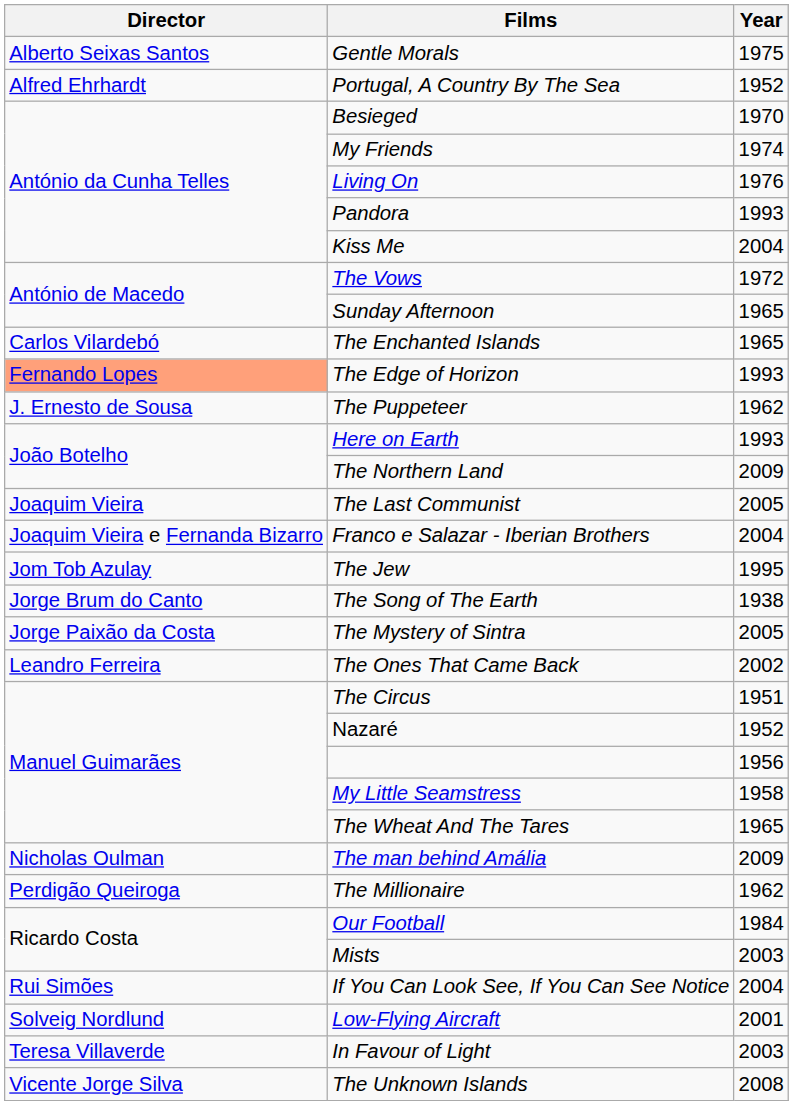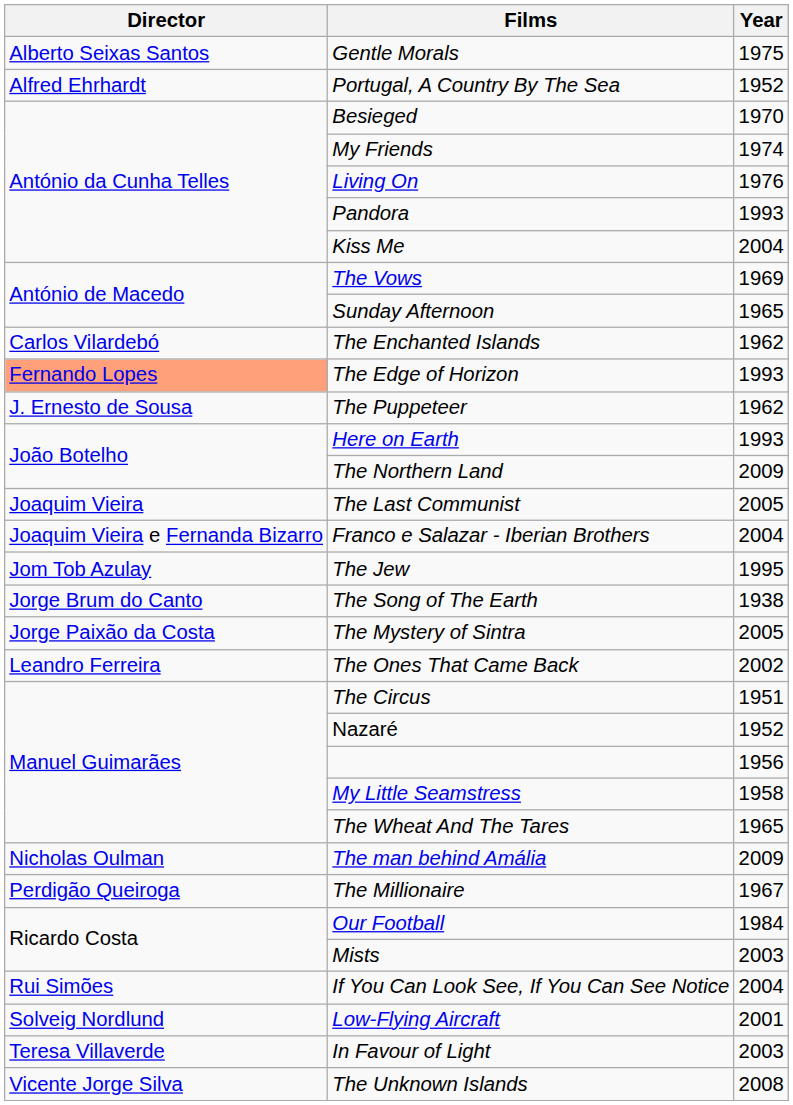 <table class="wikitable">
 <tr>
 <th>Director</th>
 <th>Films</th>
 <th>Year</th>
 </tr>
 <tr>
 <td><a href='#'>Alberto Seixas Santos</a></td>
 <td><em>Gentle Morals</em></td>
 <td>1975</td>
 </tr>
 <tr>
 <td><a href='#'>Alfred Ehrhardt</a></td>
 <td><em>Portugal, A Country By The Sea</em></td>
 <td>1952</td>
 </tr>
 <tr>
 <td rowspan="5"><a href='#'>António da Cunha Telles</a></td>
 <td><em>Besieged</em></td>
 <td>1970</td>
 </tr>
 <tr>
 <td><em>My Friends</em></td>
 <td>1974</td>
 </tr>
 <tr>
 <td><em><a href='#'>Living On</a></em></td>
 <td>1976</td>
 </tr>
 <tr>
 <td><em>Pandora</em></td>
 <td>1993</td>
 </tr>
 <tr>
 <td><em>Kiss Me</em></td>
 <td>2004</td>
 </tr>
 <tr>
 <td rowspan="2"><a href='#'>António de Macedo</a></td>
 <td><em><a href='#'>The Vows</a></em></td>
-<td>1972</td>
+<td>1969</td>
 </tr>
 <tr>
 <td><em>Sunday Afternoon</em></td>
 <td>1965</td>
 </tr>
 <tr>
 <td><a href='#'>Carlos Vilardebó</a></td>
 <td><em>The Enchanted Islands</em></td>
-<td>1965</td>
+<td>1962</td>
 </tr>
 <tr>
 <td style="background: lightsalmon;"><a href='#'>Fernando Lopes</a></td>
 <td><em>The Edge of Horizon</em></td>
 <td>1993</td>
 </tr>
 <tr>
 <td><a href='#'>J. Ernesto de Sousa</a></td>
 <td><em>The Puppeteer</em></td>
 <td>1962</td>
 </tr>
 <tr>
 <td rowspan="2"><a href='#'>João Botelho</a></td>
 <td><em><a href='#'>Here on Earth</a></em></td>
 <td>1993</td>
 </tr>
 <tr>
 <td><em>The Northern Land</em></td>
 <td>2009</td>
 </tr>
 <tr>
 <td><a href='#'>Joaquim Vieira</a></td>
 <td><em>The Last Communist</em></td>
 <td>2005</td>
 </tr>
 <tr>
 <td><a href='#'>Joaquim Vieira</a> e <a href='#'>Fernanda Bizarro</a></td>
 <td><em>Franco e Salazar - Iberian Brothers</em></td>
 <td>2004</td>
 </tr>
 <tr>
 <td><a href='#'>Jom Tob Azulay</a></td>
 <td><em>The Jew</em></td>
 <td>1995</td>
 </tr>
 <tr>
 <td><a href='#'>Jorge Brum do Canto</a></td>
 <td><em>The Song of The Earth</em></td>
 <td>1938</td>
 </tr>
 <tr>
 <td><a href='#'>Jorge Paixão da Costa</a></td>
 <td><em>The Mystery of Sintra</em></td>
 <td>2005</td>
 </tr>
 <tr>
 <td><a href='#'>Leandro Ferreira</a></td>
 <td><em>The Ones That Came Back</em></td>
 <td>2002</td>
 </tr>
 <tr>
 <td rowspan="5"><a href='#'>Manuel Guimarães</a></td>
 <td><em>The Circus</em></td>
 <td>1951</td>
 </tr>
 <tr>
 <td>Nazaré</td>
 <td>1952</td>
 </tr>
 <tr>
 <td><em></em></td>
 <td>1956</td>
 </tr>
 <tr>
 <td><em><a href='#'>My Little Seamstress</a></em></td>
 <td>1958</td>
 </tr>
 <tr>
 <td><em>The Wheat And The Tares</em></td>
 <td>1965</td>
 </tr>
 <tr>
 <td><a href='#'>Nicholas Oulman</a></td>
 <td><em><a href='#'>The man behind Amália</a></em></td>
 <td>2009</td>
 </tr>
 <tr>
 <td><a href='#'>Perdigão Queiroga</a></td>
 <td><em>The Millionaire</em></td>
-<td>1962</td>
+<td>1967</td>
 </tr>
 <tr>
 <td rowspan="2">Ricardo Costa</td>
 <td><em><a href='#'>Our Football</a></em></td>
 <td>1984</td>
 </tr>
 <tr>
 <td><em>Mists</em></td>
 <td>2003</td>
 </tr>
 <tr>
 <td><a href='#'>Rui Simões</a></td>
 <td><em>If You Can Look See, If You Can See Notice</em></td>
 <td>2004</td>
 </tr>
 <tr>
 <td><a href='#'>Solveig Nordlund</a></td>
 <td><em><a href='#'>Low-Flying Aircraft</a></em></td>
 <td>2001</td>
 </tr>
 <tr>
 <td><a href='#'>Teresa Villaverde</a></td>
 <td><em>In Favour of Light</em></td>
 <td>2003</td>
 </tr>
 <tr>
 <td><a href='#'>Vicente Jorge Silva</a></td>
 <td><em>The Unknown Islands</em></td>
 <td>2008</td>
 </tr>
 </table>
